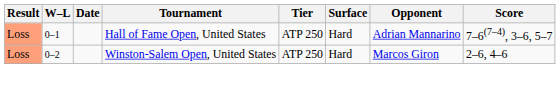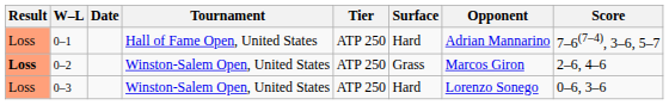 <table class="sortable wikitable">
 <tr>
 <th>Result</th>
 <th class="unsortable">W–L</th>
 <th>Date</th>
 <th>Tournament</th>
 <th>Tier</th>
 <th>Surface</th>
 <th>Opponent</th>
 <th class="unsortable">Score</th>
 </tr>
 <tr>
 <td bgcolor=ffa07a>Loss</td>
 <td><small>0–1</small></td>
 <td><a href='#'></a></td>
 <td><a href='#'>Hall of Fame Open</a>, United States</td>
 <td>ATP 250</td>
 <td>Hard</td>
 <td> <a href='#'>Adrian Mannarino</a></td>
 <td>7–6<sup>(7–4)</sup>, 3–6, 5–7</td>
 </tr>
 <tr>
-<td bgcolor=ffa07a>Loss</td>
+<td bgcolor=ffa07a><strong>Loss</strong></td>
 <td><small>0–2</small></td>
 <td><a href='#'></a></td>
 <td><a href='#'>Winston-Salem Open</a>, United States</td>
 <td>ATP 250</td>
-<td>Hard</td>
+<td>Grass</td>
 <td> <a href='#'>Marcos Giron</a></td>
 <td>2–6, 4–6</td>
 </tr>
+<tr>
+<td bgcolor=ffa07a>Loss</td>
+<td><small>0–3</small></td>
+<td><a href='#'></a></td>
+<td><a href='#'>Winston-Salem Open</a>, United States</td>
+<td>ATP 250</td>
+<td>Hard</td>
+<td> <a href='#'>Lorenzo Sonego</a></td>
+<td>0–6, 3–6</td>
+</tr>
 </table>
